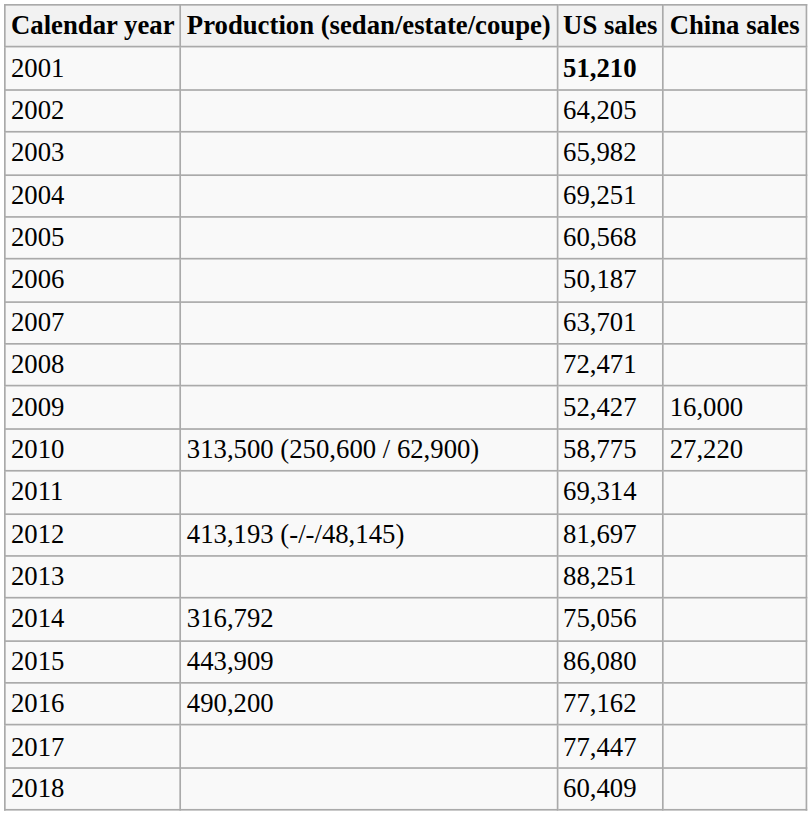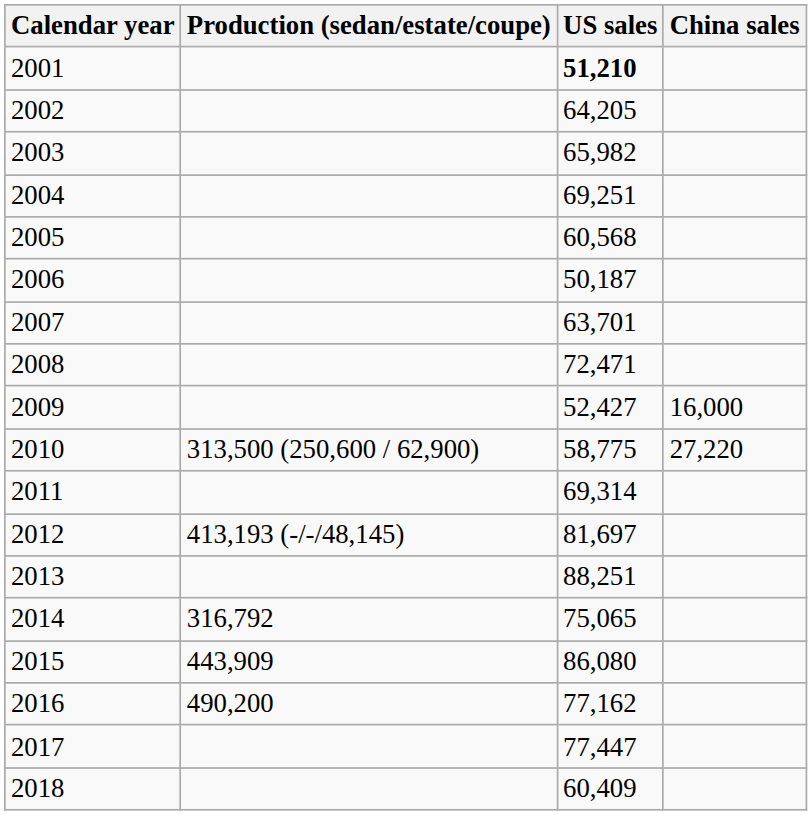 <table class="wikitable collapsible collapsed">
 <tr>
 <th>Calendar year</th>
 <th>Production (sedan/estate/coupe)</th>
 <th>US sales</th>
 <th>China sales</th>
 </tr>
 <tr>
 <td>2001</td>
 <td></td>
 <td><strong>51,210</strong></td>
 <td></td>
 </tr>
 <tr>
 <td>2002</td>
 <td></td>
 <td>64,205</td>
 <td></td>
 </tr>
 <tr>
 <td>2003</td>
 <td></td>
 <td>65,982</td>
 <td></td>
 </tr>
 <tr>
 <td>2004</td>
 <td></td>
 <td>69,251</td>
 <td></td>
 </tr>
 <tr>
 <td>2005</td>
 <td></td>
 <td>60,568</td>
 <td></td>
 </tr>
 <tr>
 <td>2006</td>
 <td></td>
 <td>50,187</td>
 <td></td>
 </tr>
 <tr>
 <td>2007</td>
 <td></td>
 <td>63,701</td>
 <td></td>
 </tr>
 <tr>
 <td>2008</td>
 <td></td>
 <td>72,471</td>
 <td></td>
 </tr>
 <tr>
 <td>2009</td>
 <td></td>
 <td>52,427</td>
 <td>16,000</td>
 </tr>
 <tr>
 <td>2010</td>
 <td>313,500 (250,600 / 62,900)</td>
 <td>58,775</td>
 <td>27,220</td>
 </tr>
 <tr>
 <td>2011</td>
 <td></td>
 <td>69,314</td>
 <td></td>
 </tr>
 <tr>
 <td>2012</td>
 <td>413,193 (-/-/48,145)</td>
 <td>81,697</td>
 <td></td>
 </tr>
 <tr>
 <td>2013</td>
 <td></td>
 <td>88,251</td>
 <td></td>
 </tr>
 <tr>
 <td>2014</td>
 <td>316,792</td>
-<td>75,056</td>
+<td>75,065</td>
 <td></td>
 </tr>
 <tr>
 <td>2015</td>
 <td>443,909</td>
 <td>86,080</td>
 <td></td>
 </tr>
 <tr>
 <td>2016</td>
 <td>490,200</td>
 <td>77,162</td>
 <td></td>
 </tr>
 <tr>
 <td>2017</td>
 <td></td>
 <td>77,447</td>
 <td></td>
 </tr>
 <tr>
 <td>2018</td>
 <td></td>
 <td>60,409</td>
 <td></td>
 </tr>
 </table>
